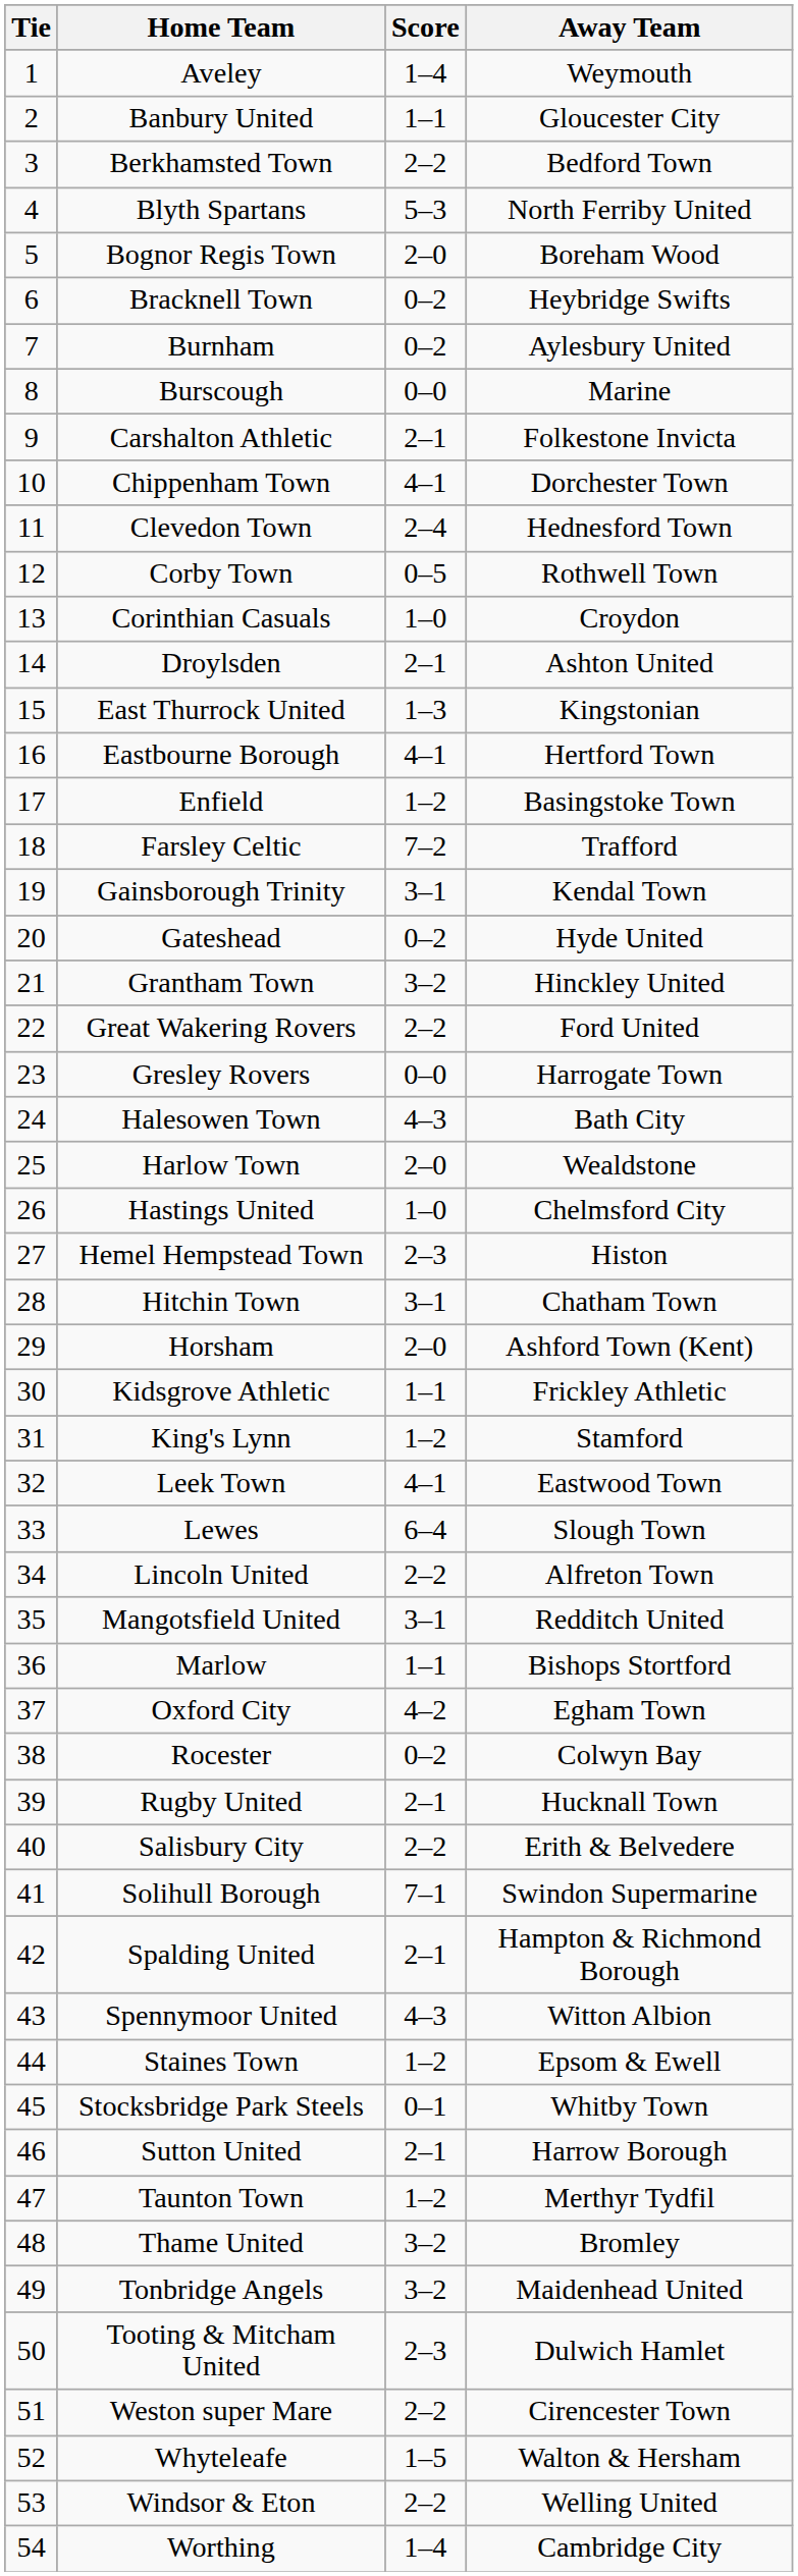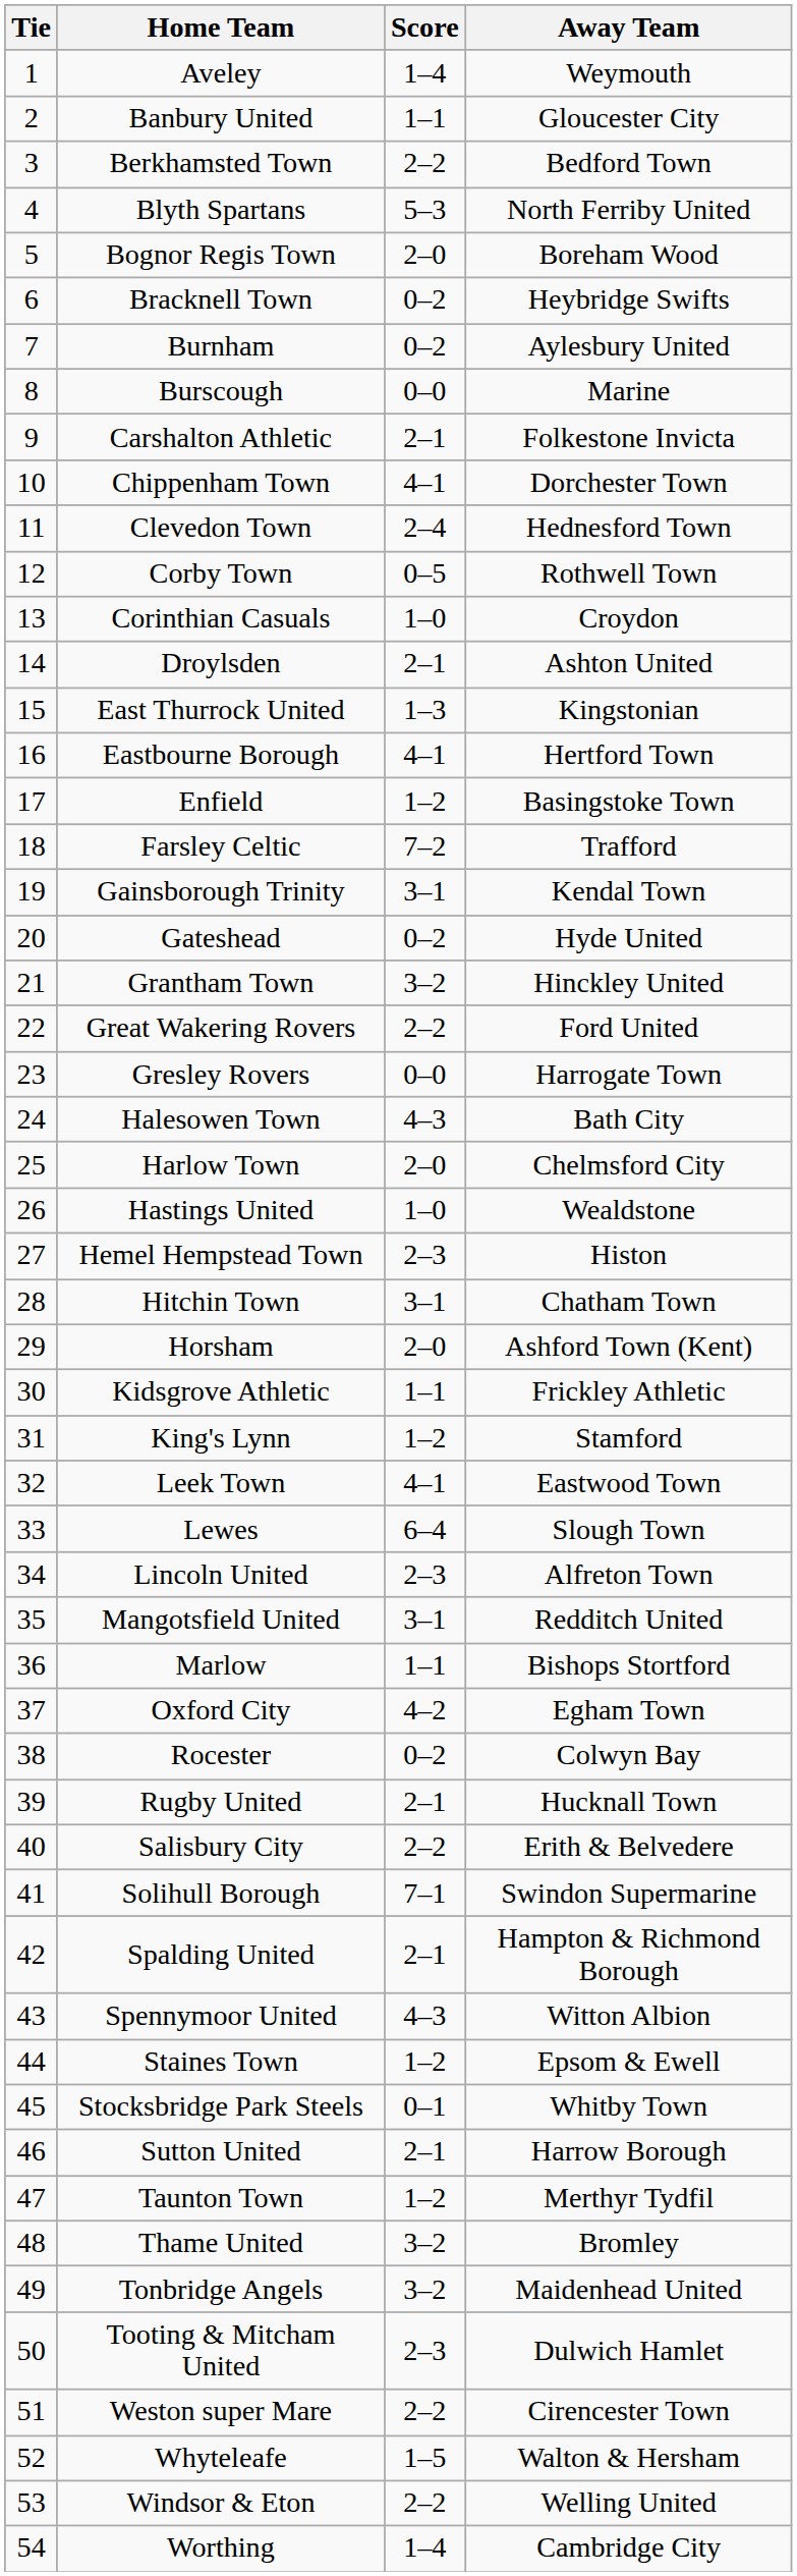 <table class="wikitable" style="text-align:center;">
 <tr>
 <th width=20>Tie</th>
 <th width=175>Home Team</th>
 <th width=20>Score</th>
 <th width=175>Away Team</th>
 </tr>
 <tr>
 <td>1</td>
 <td>Aveley</td>
 <td>1–4</td>
 <td>Weymouth</td>
 </tr>
 <tr>
 <td>2</td>
 <td>Banbury United</td>
 <td>1–1</td>
 <td>Gloucester City</td>
 </tr>
 <tr>
 <td>3</td>
 <td>Berkhamsted Town</td>
 <td>2–2</td>
 <td>Bedford Town</td>
 </tr>
 <tr>
 <td>4</td>
 <td>Blyth Spartans</td>
 <td>5–3</td>
 <td>North Ferriby United</td>
 </tr>
 <tr>
 <td>5</td>
 <td>Bognor Regis Town</td>
 <td>2–0</td>
 <td>Boreham Wood</td>
 </tr>
 <tr>
 <td>6</td>
 <td>Bracknell Town</td>
 <td>0–2</td>
 <td>Heybridge Swifts</td>
 </tr>
 <tr>
 <td>7</td>
 <td>Burnham</td>
 <td>0–2</td>
 <td>Aylesbury United</td>
 </tr>
 <tr>
 <td>8</td>
 <td>Burscough</td>
 <td>0–0</td>
 <td>Marine</td>
 </tr>
 <tr>
 <td>9</td>
 <td>Carshalton Athletic</td>
 <td>2–1</td>
 <td>Folkestone Invicta</td>
 </tr>
 <tr>
 <td>10</td>
 <td>Chippenham Town</td>
 <td>4–1</td>
 <td>Dorchester Town</td>
 </tr>
 <tr>
 <td>11</td>
 <td>Clevedon Town</td>
 <td>2–4</td>
 <td>Hednesford Town</td>
 </tr>
 <tr>
 <td>12</td>
 <td>Corby Town</td>
 <td>0–5</td>
 <td>Rothwell Town</td>
 </tr>
 <tr>
 <td>13</td>
 <td>Corinthian Casuals</td>
 <td>1–0</td>
 <td>Croydon</td>
 </tr>
 <tr>
 <td>14</td>
 <td>Droylsden</td>
 <td>2–1</td>
 <td>Ashton United</td>
 </tr>
 <tr>
 <td>15</td>
 <td>East Thurrock United</td>
 <td>1–3</td>
 <td>Kingstonian</td>
 </tr>
 <tr>
 <td>16</td>
 <td>Eastbourne Borough</td>
 <td>4–1</td>
 <td>Hertford Town</td>
 </tr>
 <tr>
 <td>17</td>
 <td>Enfield</td>
 <td>1–2</td>
 <td>Basingstoke Town</td>
 </tr>
 <tr>
 <td>18</td>
 <td>Farsley Celtic</td>
 <td>7–2</td>
 <td>Trafford</td>
 </tr>
 <tr>
 <td>19</td>
 <td>Gainsborough Trinity</td>
 <td>3–1</td>
 <td>Kendal Town</td>
 </tr>
 <tr>
 <td>20</td>
 <td>Gateshead</td>
 <td>0–2</td>
 <td>Hyde United</td>
 </tr>
 <tr>
 <td>21</td>
 <td>Grantham Town</td>
 <td>3–2</td>
 <td>Hinckley United</td>
 </tr>
 <tr>
 <td>22</td>
 <td>Great Wakering Rovers</td>
 <td>2–2</td>
 <td>Ford United</td>
 </tr>
 <tr>
 <td>23</td>
 <td>Gresley Rovers</td>
 <td>0–0</td>
 <td>Harrogate Town</td>
 </tr>
 <tr>
 <td>24</td>
 <td>Halesowen Town</td>
 <td>4–3</td>
 <td>Bath City</td>
 </tr>
 <tr>
 <td>25</td>
 <td>Harlow Town</td>
 <td>2–0</td>
-<td>Wealdstone</td>
+<td>Chelmsford City</td>
 </tr>
 <tr>
 <td>26</td>
 <td>Hastings United</td>
 <td>1–0</td>
-<td>Chelmsford City</td>
+<td>Wealdstone</td>
 </tr>
 <tr>
 <td>27</td>
 <td>Hemel Hempstead Town</td>
 <td>2–3</td>
 <td>Histon</td>
 </tr>
 <tr>
 <td>28</td>
 <td>Hitchin Town</td>
 <td>3–1</td>
 <td>Chatham Town</td>
 </tr>
 <tr>
 <td>29</td>
 <td>Horsham</td>
 <td>2–0</td>
 <td>Ashford Town (Kent)</td>
 </tr>
 <tr>
 <td>30</td>
 <td>Kidsgrove Athletic</td>
 <td>1–1</td>
 <td>Frickley Athletic</td>
 </tr>
 <tr>
 <td>31</td>
 <td>King's Lynn</td>
 <td>1–2</td>
 <td>Stamford</td>
 </tr>
 <tr>
 <td>32</td>
 <td>Leek Town</td>
 <td>4–1</td>
 <td>Eastwood Town</td>
 </tr>
 <tr>
 <td>33</td>
 <td>Lewes</td>
 <td>6–4</td>
 <td>Slough Town</td>
 </tr>
 <tr>
 <td>34</td>
 <td>Lincoln United</td>
-<td>2–2</td>
+<td>2–3</td>
 <td>Alfreton Town</td>
 </tr>
 <tr>
 <td>35</td>
 <td>Mangotsfield United</td>
 <td>3–1</td>
 <td>Redditch United</td>
 </tr>
 <tr>
 <td>36</td>
 <td>Marlow</td>
 <td>1–1</td>
 <td>Bishops Stortford</td>
 </tr>
 <tr>
 <td>37</td>
 <td>Oxford City</td>
 <td>4–2</td>
 <td>Egham Town</td>
 </tr>
 <tr>
 <td>38</td>
 <td>Rocester</td>
 <td>0–2</td>
 <td>Colwyn Bay</td>
 </tr>
 <tr>
 <td>39</td>
 <td>Rugby United</td>
 <td>2–1</td>
 <td>Hucknall Town</td>
 </tr>
 <tr>
 <td>40</td>
 <td>Salisbury City</td>
 <td>2–2</td>
 <td>Erith & Belvedere</td>
 </tr>
 <tr>
 <td>41</td>
 <td>Solihull Borough</td>
 <td>7–1</td>
 <td>Swindon Supermarine</td>
 </tr>
 <tr>
 <td>42</td>
 <td>Spalding United</td>
 <td>2–1</td>
 <td>Hampton & Richmond Borough</td>
 </tr>
 <tr>
 <td>43</td>
 <td>Spennymoor United</td>
 <td>4–3</td>
 <td>Witton Albion</td>
 </tr>
 <tr>
 <td>44</td>
 <td>Staines Town</td>
 <td>1–2</td>
 <td>Epsom & Ewell</td>
 </tr>
 <tr>
 <td>45</td>
 <td>Stocksbridge Park Steels</td>
 <td>0–1</td>
 <td>Whitby Town</td>
 </tr>
 <tr>
 <td>46</td>
 <td>Sutton United</td>
 <td>2–1</td>
 <td>Harrow Borough</td>
 </tr>
 <tr>
 <td>47</td>
 <td>Taunton Town</td>
 <td>1–2</td>
 <td>Merthyr Tydfil</td>
 </tr>
 <tr>
 <td>48</td>
 <td>Thame United</td>
 <td>3–2</td>
 <td>Bromley</td>
 </tr>
 <tr>
 <td>49</td>
 <td>Tonbridge Angels</td>
 <td>3–2</td>
 <td>Maidenhead United</td>
 </tr>
 <tr>
 <td>50</td>
 <td>Tooting & Mitcham United</td>
 <td>2–3</td>
 <td>Dulwich Hamlet</td>
 </tr>
 <tr>
 <td>51</td>
 <td>Weston super Mare</td>
 <td>2–2</td>
 <td>Cirencester Town</td>
 </tr>
 <tr>
 <td>52</td>
 <td>Whyteleafe</td>
 <td>1–5</td>
 <td>Walton & Hersham</td>
 </tr>
 <tr>
 <td>53</td>
 <td>Windsor & Eton</td>
 <td>2–2</td>
 <td>Welling United</td>
 </tr>
 <tr>
 <td>54</td>
 <td>Worthing</td>
 <td>1–4</td>
 <td>Cambridge City</td>
 </tr>
 </table>
